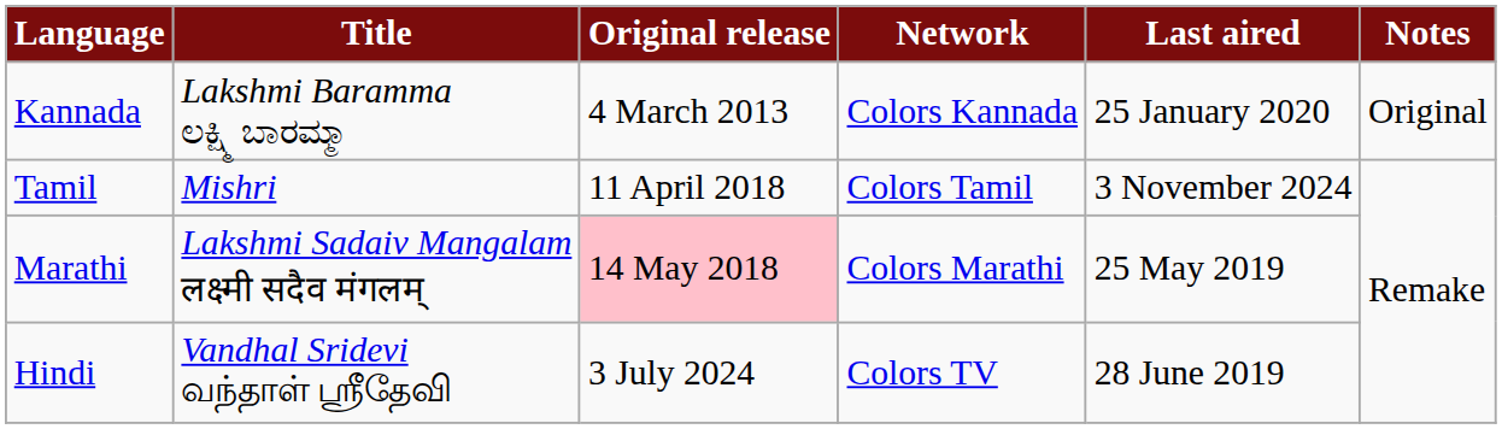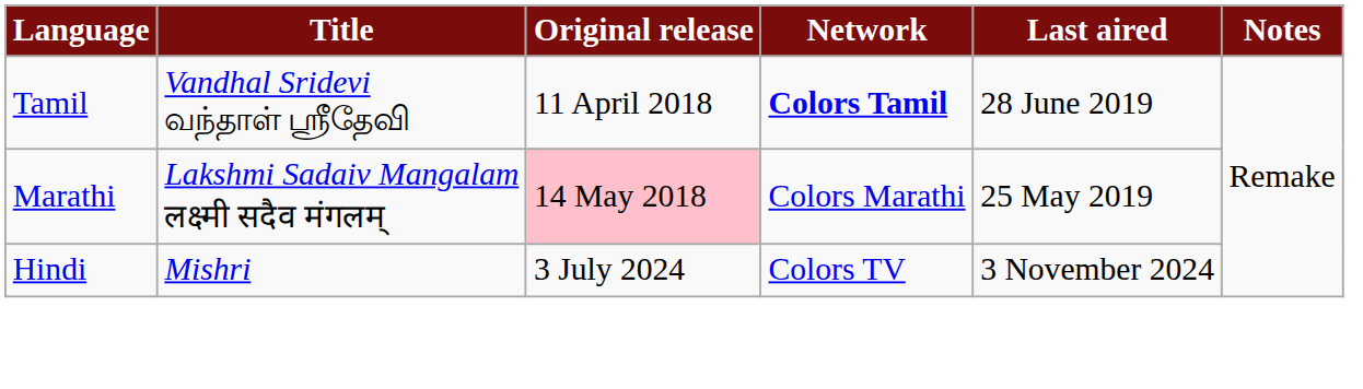 <table class="wikitable">
 <tr style="color:white">
 <th style="background:#7b0c0c;">Language</th>
 <th style="background:#7b0c0c;">Title</th>
 <th style="background:#7b0c0c;">Original release</th>
 <th style="background:#7b0c0c;">Network</th>
 <th style="background:#7b0c0c;">Last aired</th>
 <th style="background:#7b0c0c;">Notes</th>
 </tr>
 <tr>
-<td><a href='#'>Kannada</a></td>
-<td><em>Lakshmi Baramma</em> <br> ಲಕ್ಷ್ಮಿ ಬಾರಮ್ಮಾ</td>
-<td>4 March 2013</td>
-<td><a href='#'>Colors Kannada</a></td>
-<td>25 January 2020</td>
-<td>Original</td>
-</tr>
-<tr>
 <td><a href='#'>Tamil</a></td>
-<td><em><a href='#'>Mishri</a></em></td>
+<td><em><a href='#'>Vandhal Sridevi</a></em> <br> வந்தாள் ஸ்ரீதேவி</td>
 <td>11 April 2018</td>
-<td><a href='#'>Colors Tamil</a></td>
-<td>3 November 2024</td>
+<td><strong><a href='#'>Colors Tamil</a></strong></td>
+<td>28 June 2019</td>
 <td rowspan="4">Remake</td>
 </tr>
 <tr>
 <td><a href='#'>Marathi</a></td>
 <td><em><a href='#'>Lakshmi Sadaiv Mangalam</a></em> <br> लक्ष्मी सदैव मंगलम्</td>
 <td style="background: pink;">14 May 2018</td>
 <td><a href='#'>Colors Marathi</a></td>
 <td>25 May 2019</td>
 </tr>
 <tr>
 <td><a href='#'>Hindi</a></td>
-<td><em><a href='#'>Vandhal Sridevi</a></em> <br> வந்தாள் ஸ்ரீதேவி</td>
+<td><em><a href='#'>Mishri</a></em></td>
 <td>3 July 2024</td>
 <td><a href='#'>Colors TV</a></td>
-<td>28 June 2019</td>
+<td>3 November 2024</td>
 </tr>
 </table>
